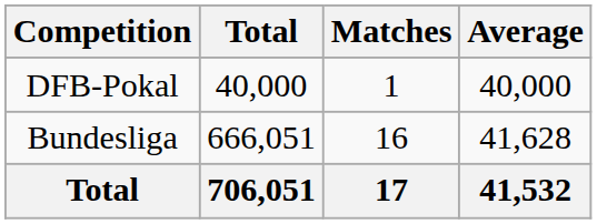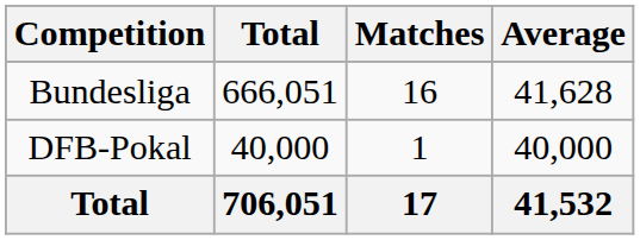 <table class="wikitable" style="text-align: center">
 <tr>
 <th>Competition</th>
 <th>Total</th>
 <th>Matches</th>
 <th>Average</th>
 </tr>
 <tr>
+<td>Bundesliga</td>
+<td>666,051</td>
+<td>16</td>
+<td>41,628</td>
+</tr>
+<tr>
 <td>DFB-Pokal</td>
 <td>40,000</td>
 <td>1</td>
 <td>40,000</td>
-</tr>
-<tr>
-<td>Bundesliga</td>
-<td>666,051</td>
-<td>16</td>
-<td>41,628</td>
 </tr>
 <tr>
 <th><strong>Total</strong></th>
 <th><strong>706,051</strong></th>
 <th><strong>17</strong></th>
 <th><strong>41,532</strong></th>
 </tr>
 </table>
